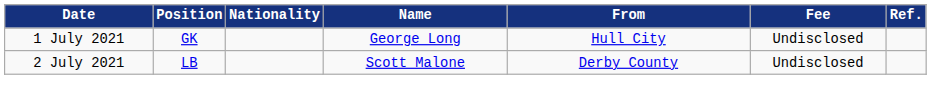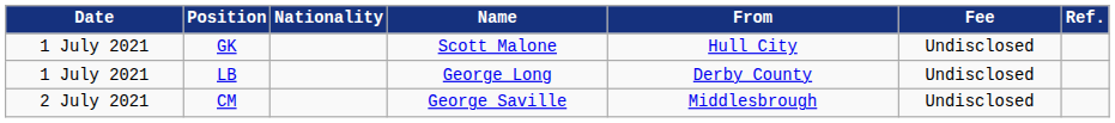 <table class="wikitable"  style="text-align:center; font-size:90%; ">
 <tr>
 <th style="background:#15317E;color:#FFFFFF; width:120px;">Date</th>
 <th style="background:#15317E;color:#FFFFFF; width:50px;">Position</th>
 <th style="background:#15317E;color:#FFFFFF; width:50px;">Nationality</th>
 <th style="background:#15317E;color:#FFFFFF; width:150px;">Name</th>
 <th style="background:#15317E;color:#FFFFFF; width:200px;">From</th>
 <th style="background:#15317E;color:#FFFFFF; width:110px;">Fee</th>
 <th style="background:#15317E;color:#FFFFFF; width:25px;">Ref.</th>
 </tr>
 <tr>
 <td>1 July 2021</td>
 <td><a href='#'>GK</a></td>
 <td></td>
-<td><a href='#'>George Long</a></td>
+<td><a href='#'>Scott Malone</a></td>
 <td> <a href='#'>Hull City</a></td>
 <td>Undisclosed</td>
 <td></td>
 </tr>
 <tr>
-<td>2 July 2021</td>
+<td>1 July 2021</td>
 <td><a href='#'>LB</a></td>
 <td></td>
-<td><a href='#'>Scott Malone</a></td>
+<td><a href='#'>George Long</a></td>
 <td> <a href='#'>Derby County</a></td>
 <td>Undisclosed</td>
 <td></td>
 </tr>
+<tr>
+<td>2 July 2021</td>
+<td><a href='#'>CM</a></td>
+<td></td>
+<td><a href='#'>George Saville</a></td>
+<td> <a href='#'>Middlesbrough</a></td>
+<td>Undisclosed</td>
+<td></td>
+</tr>
 </table>
